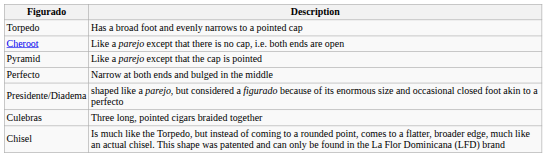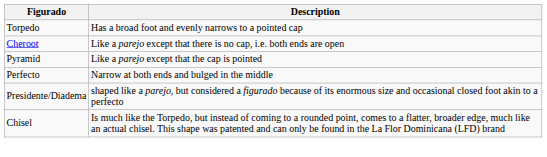 <table class="wikitable">
 <tr>
 <th>Figurado</th>
 <th>Description</th>
 </tr>
 <tr>
 <td>Torpedo</td>
 <td>Has a broad foot and evenly narrows to a pointed cap</td>
 </tr>
 <tr>
 <td><a href='#'>Cheroot</a></td>
 <td>Like a <em>parejo</em> except that there is no cap, i.e. both ends are open</td>
 </tr>
 <tr>
 <td>Pyramid</td>
 <td>Like a <em>parejo</em> except that the cap is pointed</td>
 </tr>
 <tr>
 <td>Perfecto</td>
 <td>Narrow at both ends and bulged in the middle</td>
 </tr>
 <tr>
 <td>Presidente/Diadema</td>
 <td>shaped like a <em>parejo</em>, but considered a <em>figurado</em> because of its enormous size and occasional closed foot akin to a perfecto</td>
 </tr>
 <tr>
-<td>Culebras</td>
-<td>Three long, pointed cigars braided together</td>
-</tr>
-<tr>
 <td>Chisel</td>
 <td>Is much like the Torpedo, but instead of coming to a rounded point, comes to a flatter, broader edge, much like an actual chisel. This shape was patented and can only be found in the La Flor Dominicana (LFD) brand</td>
 </tr>
 </table>
